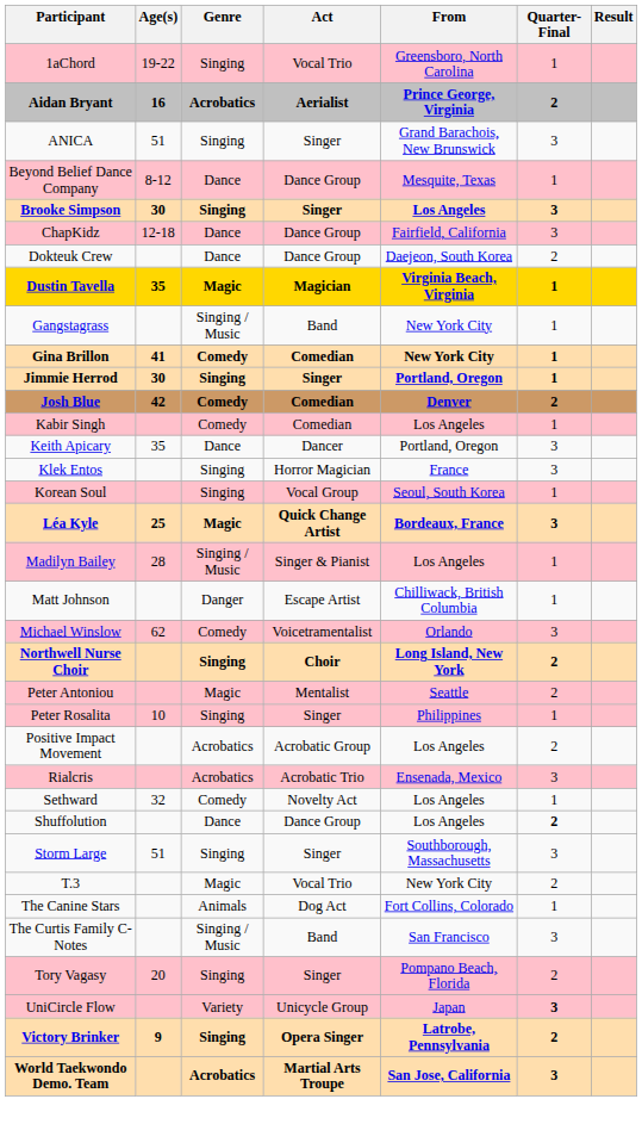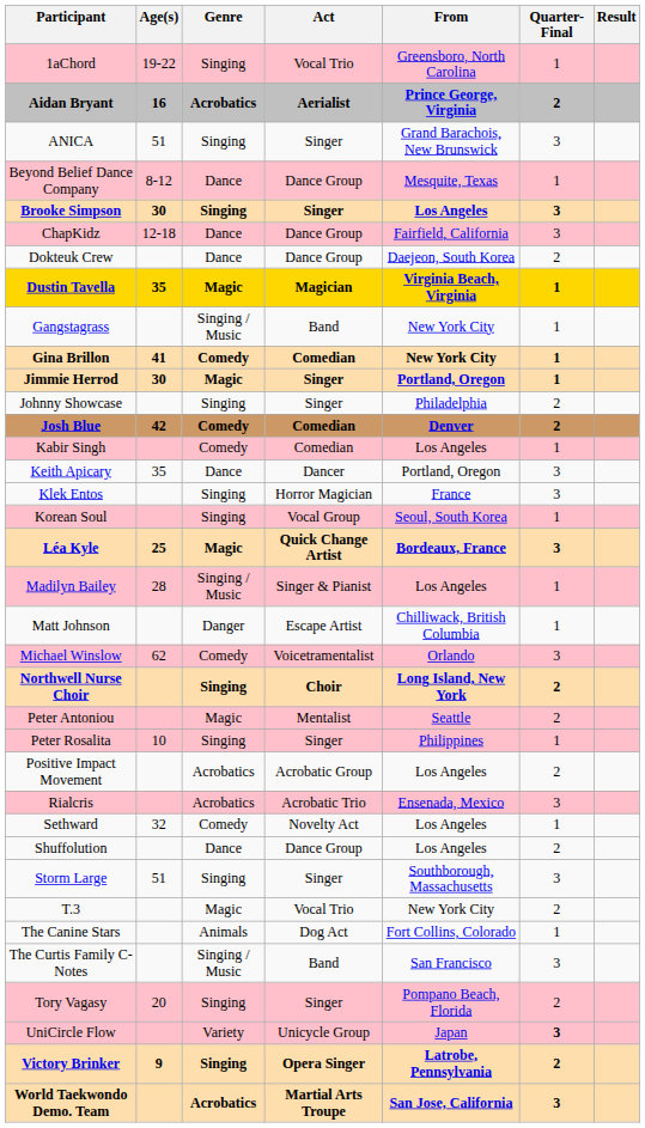 <table class="wikitable sortable" style="margin-left: auto; margin-right: auto; border: none; width:80%; text-align:center;">
 <tr valign="top">
 <th>Participant</th>
 <th class="unsortable">Age(s) </th>
 <th>Genre</th>
 <th class="unsortable">Act</th>
 <th>From</th>
 <th>Quarter-Final</th>
 <th>Result</th>
 </tr>
 <tr style="background:pink;">
 <td>1aChord</td>
 <td>19-22</td>
 <td>Singing</td>
 <td>Vocal Trio</td>
 <td><a href='#'>Greensboro, North Carolina</a></td>
 <td>1</td>
 <td></td>
 </tr>
 <tr style="background:silver">
 <td><strong>Aidan Bryant</strong></td>
 <td><strong>16</strong></td>
 <td><strong>Acrobatics</strong></td>
 <td><strong>Aerialist</strong></td>
 <td><strong><a href='#'>Prince George, Virginia</a></strong></td>
 <td><strong>2</strong></td>
 <td><strong></strong></td>
 </tr>
 <tr>
 <td>ANICA</td>
 <td>51</td>
 <td>Singing</td>
 <td>Singer</td>
 <td><a href='#'>Grand Barachois, New Brunswick</a></td>
 <td>3</td>
 <td></td>
 </tr>
 <tr style="background:pink;">
 <td>Beyond Belief Dance Company </td>
 <td>8-12</td>
 <td>Dance</td>
 <td>Dance Group</td>
 <td><a href='#'>Mesquite, Texas</a></td>
 <td>1</td>
 <td></td>
 </tr>
 <tr style="background:NavajoWhite">
 <td><strong><a href='#'>Brooke Simpson</a></strong></td>
 <td><strong>30</strong></td>
 <td><strong>Singing</strong></td>
 <td><strong>Singer</strong></td>
 <td><strong><a href='#'>Los Angeles</a></strong></td>
 <td><strong>3</strong></td>
 <td><strong></strong></td>
 </tr>
 <tr style="background:pink;">
 <td>ChapKidz</td>
 <td>12-18</td>
 <td>Dance</td>
 <td>Dance Group</td>
 <td><a href='#'>Fairfield, California</a></td>
 <td>3</td>
 <td></td>
 </tr>
 <tr>
 <td>Dokteuk Crew</td>
 <td></td>
 <td>Dance</td>
 <td>Dance Group</td>
 <td><a href='#'>Daejeon, South Korea</a></td>
 <td>2</td>
 <td></td>
 </tr>
 <tr style="background:gold">
 <td><strong><a href='#'>Dustin Tavella</a></strong></td>
 <td><strong>35</strong></td>
 <td><strong>Magic</strong></td>
 <td><strong>Magician</strong></td>
 <td><strong><a href='#'>Virginia Beach, Virginia</a></strong></td>
 <td><strong>1</strong></td>
 <td><strong></strong></td>
 </tr>
 <tr>
 <td><a href='#'>Gangstagrass</a></td>
 <td></td>
 <td>Singing / Music</td>
 <td>Band</td>
 <td><a href='#'>New York City</a></td>
 <td>1</td>
 <td></td>
 </tr>
 <tr style="background:NavajoWhite">
 <td><strong>Gina Brillon</strong></td>
 <td><strong>41</strong></td>
 <td><strong>Comedy</strong></td>
 <td><strong>Comedian</strong></td>
 <td><strong>New York City</strong></td>
 <td><strong>1</strong></td>
 <td><strong></strong></td>
 </tr>
 <tr style="background:NavajoWhite">
 <td><strong>Jimmie Herrod</strong> </td>
 <td><strong>30</strong></td>
-<td><strong>Singing</strong></td>
+<td><strong>Magic</strong></td>
 <td><strong>Singer</strong></td>
 <td><strong><a href='#'>Portland, Oregon</a></strong></td>
 <td><strong>1</strong></td>
 <td><strong></strong></td>
+</tr>
+<tr>
+<td>Johnny Showcase</td>
+<td></td>
+<td>Singing</td>
+<td>Singer</td>
+<td><a href='#'>Philadelphia</a></td>
+<td>2</td>
+<td></td>
 </tr>
 <tr style="background:#c96">
 <td><strong><a href='#'>Josh Blue</a></strong></td>
 <td><strong>42</strong></td>
 <td><strong>Comedy</strong></td>
 <td><strong>Comedian</strong></td>
 <td><strong><a href='#'>Denver</a></strong></td>
 <td><strong>2</strong></td>
 <td><strong></strong></td>
 </tr>
 <tr style="background:pink;">
 <td>Kabir Singh</td>
 <td></td>
 <td>Comedy</td>
 <td>Comedian</td>
 <td>Los Angeles</td>
 <td>1</td>
 <td></td>
 </tr>
 <tr>
 <td><a href='#'>Keith Apicary</a></td>
 <td>35</td>
 <td>Dance</td>
 <td>Dancer</td>
 <td>Portland, Oregon</td>
 <td>3</td>
 <td></td>
 </tr>
 <tr>
 <td><a href='#'>Klek Entos</a></td>
 <td></td>
 <td>Singing</td>
 <td>Horror Magician</td>
 <td><a href='#'>France</a></td>
 <td>3</td>
 <td></td>
 </tr>
 <tr style="background:pink;">
 <td>Korean Soul</td>
 <td></td>
 <td>Singing</td>
 <td>Vocal Group</td>
 <td><a href='#'>Seoul, South Korea</a></td>
 <td>1</td>
 <td></td>
 </tr>
 <tr style="background:NavajoWhite">
 <td><strong><a href='#'>Léa Kyle</a></strong> </td>
 <td><strong>25</strong></td>
 <td><strong>Magic</strong></td>
 <td><strong>Quick Change Artist</strong></td>
 <td><strong><a href='#'>Bordeaux, France</a></strong></td>
 <td><strong>3</strong></td>
 <td><strong></strong></td>
 </tr>
 <tr style="background:pink;">
 <td><a href='#'>Madilyn Bailey</a></td>
 <td>28</td>
 <td>Singing / Music</td>
 <td>Singer & Pianist</td>
 <td>Los Angeles</td>
 <td>1</td>
 <td></td>
 </tr>
 <tr>
 <td>Matt Johnson</td>
 <td></td>
 <td>Danger</td>
 <td>Escape Artist</td>
 <td><a href='#'>Chilliwack, British Columbia</a></td>
 <td>1</td>
 <td></td>
 </tr>
 <tr style="background:pink;">
 <td><a href='#'>Michael Winslow</a></td>
 <td>62</td>
 <td>Comedy</td>
 <td>Voicetramentalist</td>
 <td><a href='#'>Orlando</a></td>
 <td>3</td>
 <td></td>
 </tr>
 <tr style="background:NavajoWhite">
 <td><strong><a href='#'>Northwell Nurse Choir</a></strong> </td>
 <td></td>
 <td><strong>Singing</strong></td>
 <td><strong>Choir</strong></td>
 <td><strong><a href='#'>Long Island, New York</a></strong></td>
 <td><strong>2</strong></td>
 <td><strong></strong></td>
 </tr>
 <tr style="background:pink;">
 <td>Peter Antoniou</td>
 <td></td>
 <td>Magic</td>
 <td>Mentalist</td>
 <td><a href='#'>Seattle</a></td>
 <td>2</td>
 <td></td>
 </tr>
 <tr style="background:pink;">
 <td>Peter Rosalita</td>
 <td>10</td>
 <td>Singing</td>
 <td>Singer</td>
 <td><a href='#'>Philippines</a></td>
 <td>1</td>
 <td></td>
 </tr>
 <tr>
 <td>Positive Impact Movement</td>
 <td></td>
 <td>Acrobatics</td>
 <td>Acrobatic Group</td>
 <td>Los Angeles</td>
 <td>2</td>
 <td></td>
 </tr>
 <tr style="background:pink;">
 <td>Rialcris</td>
 <td></td>
 <td>Acrobatics</td>
 <td>Acrobatic Trio</td>
 <td><a href='#'>Ensenada, Mexico</a></td>
 <td>3</td>
 <td></td>
 </tr>
 <tr>
 <td>Sethward </td>
 <td>32</td>
 <td>Comedy</td>
 <td>Novelty Act</td>
 <td>Los Angeles</td>
 <td>1</td>
 <td></td>
 </tr>
 <tr>
 <td>Shuffolution</td>
 <td></td>
 <td>Dance</td>
 <td>Dance Group</td>
 <td>Los Angeles</td>
-<td><strong>2</strong></td>
+<td>2</td>
 <td></td>
 </tr>
 <tr>
 <td><a href='#'>Storm Large</a> </td>
 <td>51</td>
 <td>Singing</td>
 <td>Singer</td>
 <td><a href='#'>Southborough, Massachusetts</a></td>
 <td>3</td>
 <td></td>
 </tr>
 <tr>
 <td>T.3</td>
 <td></td>
 <td>Magic</td>
 <td>Vocal Trio</td>
 <td>New York City</td>
 <td>2</td>
 <td></td>
 </tr>
 <tr>
 <td>The Canine Stars</td>
 <td></td>
 <td>Animals</td>
 <td>Dog Act</td>
 <td><a href='#'>Fort Collins, Colorado</a></td>
 <td>1</td>
 <td></td>
 </tr>
 <tr>
 <td>The Curtis Family C-Notes</td>
 <td></td>
 <td>Singing / Music</td>
 <td>Band</td>
 <td><a href='#'>San Francisco</a></td>
 <td>3</td>
 <td></td>
 </tr>
 <tr style="background:pink;">
 <td>Tory Vagasy</td>
 <td>20</td>
 <td>Singing</td>
 <td>Singer</td>
 <td><a href='#'>Pompano Beach, Florida</a></td>
 <td>2</td>
 <td></td>
 </tr>
 <tr style="background:pink;">
 <td>UniCircle Flow</td>
 <td></td>
 <td>Variety</td>
 <td>Unicycle Group</td>
 <td><a href='#'>Japan</a></td>
 <td><strong>3</strong></td>
 <td></td>
 </tr>
 <tr style="background:NavajoWhite">
 <td><strong><a href='#'>Victory Brinker</a></strong> </td>
 <td><strong>9</strong></td>
 <td><strong>Singing</strong></td>
 <td><strong>Opera Singer</strong></td>
 <td><strong><a href='#'>Latrobe, Pennsylvania</a></strong></td>
 <td><strong>2</strong></td>
 <td><strong></strong></td>
 </tr>
 <tr style="background:NavajoWhite">
 <td><strong>World Taekwondo Demo. Team</strong> </td>
 <td></td>
 <td><strong>Acrobatics</strong></td>
 <td><strong>Martial Arts Troupe</strong></td>
 <td><strong><a href='#'>San Jose, California</a></strong></td>
 <td><strong>3</strong></td>
 <td><strong></strong></td>
 </tr>
 </table>
